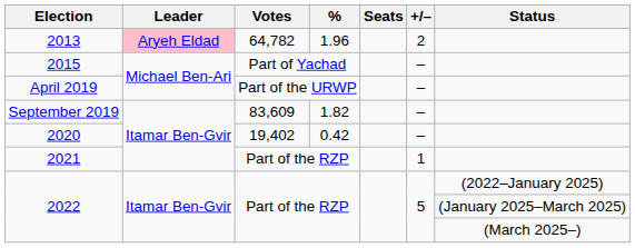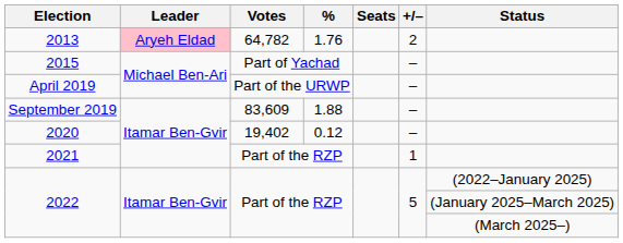 <table class="wikitable" style="text-align:center">
 <tr>
 <th>Election</th>
 <th>Leader</th>
 <th>Votes</th>
 <th>%</th>
 <th>Seats</th>
 <th>+/–</th>
 <th>Status</th>
 </tr>
 <tr>
 <td><a href='#'>2013</a></td>
 <td style="background: pink;"><a href='#'>Aryeh Eldad</a></td>
 <td>64,782</td>
-<td>1.96</td>
+<td>1.76</td>
 <td></td>
 <td> 2</td>
 <td></td>
 </tr>
 <tr>
 <td><a href='#'>2015</a></td>
 <td rowspan=2><a href='#'>Michael Ben-Ari</a></td>
 <td colspan=2>Part of <a href='#'>Yachad</a></td>
 <td></td>
 <td>–</td>
 <td></td>
 </tr>
 <tr>
 <td><a href='#'>April 2019</a></td>
 <td colspan=2>Part of the <a href='#'>URWP</a></td>
 <td></td>
 <td>–</td>
 <td></td>
 </tr>
 <tr>
 <td><a href='#'>September 2019</a></td>
 <td rowspan=3><a href='#'>Itamar Ben-Gvir</a></td>
 <td>83,609</td>
-<td>1.82</td>
+<td>1.88</td>
 <td></td>
 <td>–</td>
 <td></td>
 </tr>
 <tr>
 <td><a href='#'>2020</a></td>
 <td>19,402</td>
-<td>0.42</td>
+<td>0.12</td>
 <td></td>
 <td>–</td>
 <td></td>
 </tr>
 <tr>
 <td><a href='#'>2021</a></td>
 <td colspan=2>Part of the <a href='#'>RZP</a></td>
 <td></td>
 <td> 1</td>
 <td></td>
 </tr>
 <tr>
 <td rowspan=3><a href='#'>2022</a></td>
 <td rowspan=3><a href='#'>Itamar Ben-Gvir</a></td>
 <td rowspan=3 colspan=2>Part of the <a href='#'>RZP</a></td>
 <td rowspan=3></td>
 <td rowspan=3> 5</td>
 <td> (2022–January 2025)</td>
 </tr>
 <tr>
 <td> (January 2025–March 2025)</td>
 </tr>
 <tr>
 <td> (March 2025–)</td>
 </tr>
 </table>
